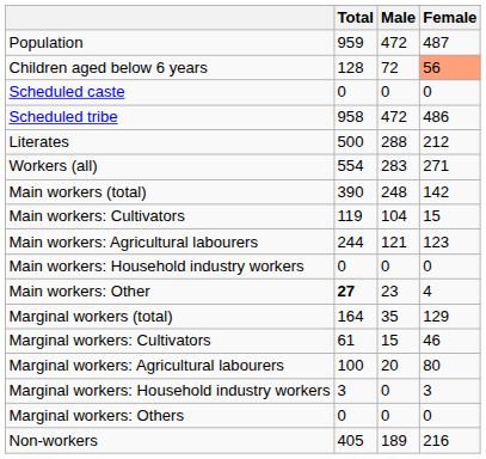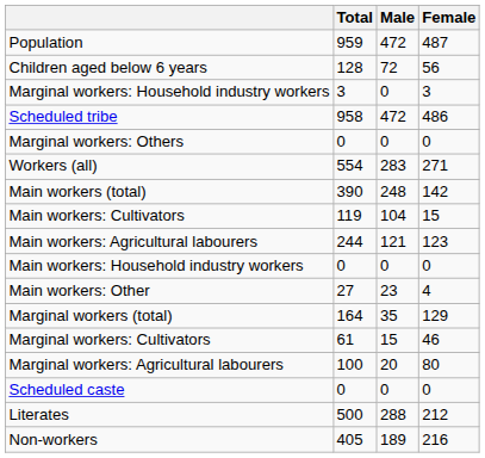 <table class="wikitable sortable">
 <tr>
 <th></th>
 <th>Total</th>
 <th>Male</th>
 <th>Female</th>
 </tr>
 <tr>
 <td>Population</td>
 <td>959</td>
 <td>472</td>
 <td>487</td>
 </tr>
 <tr>
 <td>Children aged below 6 years</td>
 <td>128</td>
 <td>72</td>
-<td style="background: lightsalmon;">56</td>
+<td>56</td>
 </tr>
 <tr>
-<td><a href='#'>Scheduled caste</a></td>
+<td>Marginal workers: Household industry workers</td>
+<td>3</td>
 <td>0</td>
-<td>0</td>
-<td>0</td>
+<td>3</td>
 </tr>
 <tr>
 <td><a href='#'>Scheduled tribe</a></td>
 <td>958</td>
 <td>472</td>
 <td>486</td>
 </tr>
 <tr>
-<td>Literates</td>
-<td>500</td>
-<td>288</td>
-<td>212</td>
+<td>Marginal workers: Others</td>
+<td>0</td>
+<td>0</td>
+<td>0</td>
 </tr>
 <tr>
 <td>Workers (all)</td>
 <td>554</td>
 <td>283</td>
 <td>271</td>
 </tr>
 <tr>
 <td>Main workers (total)</td>
 <td>390</td>
 <td>248</td>
 <td>142</td>
 </tr>
 <tr>
 <td>Main workers: Cultivators</td>
 <td>119</td>
 <td>104</td>
 <td>15</td>
 </tr>
 <tr>
 <td>Main workers: Agricultural labourers</td>
 <td>244</td>
 <td>121</td>
 <td>123</td>
 </tr>
 <tr>
 <td>Main workers: Household industry workers</td>
 <td>0</td>
 <td>0</td>
 <td>0</td>
 </tr>
 <tr>
 <td>Main workers: Other</td>
-<td><strong>27</strong></td>
+<td>27</td>
 <td>23</td>
 <td>4</td>
 </tr>
 <tr>
 <td>Marginal workers (total)</td>
 <td>164</td>
 <td>35</td>
 <td>129</td>
 </tr>
 <tr>
 <td>Marginal workers: Cultivators</td>
 <td>61</td>
 <td>15</td>
 <td>46</td>
 </tr>
 <tr>
 <td>Marginal workers: Agricultural labourers</td>
 <td>100</td>
 <td>20</td>
 <td>80</td>
 </tr>
 <tr>
-<td>Marginal workers: Household industry workers</td>
-<td>3</td>
-<td>0</td>
-<td>3</td>
-</tr>
-<tr>
-<td>Marginal workers: Others</td>
+<td><a href='#'>Scheduled caste</a></td>
 <td>0</td>
 <td>0</td>
 <td>0</td>
+</tr>
+<tr>
+<td>Literates</td>
+<td>500</td>
+<td>288</td>
+<td>212</td>
 </tr>
 <tr>
 <td>Non-workers</td>
 <td>405</td>
 <td>189</td>
 <td>216</td>
 </tr>
 </table>
